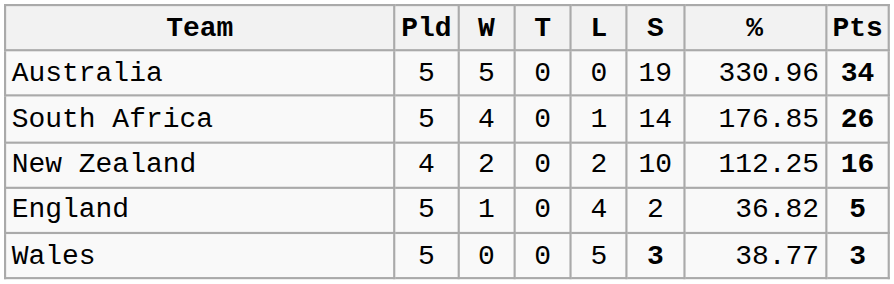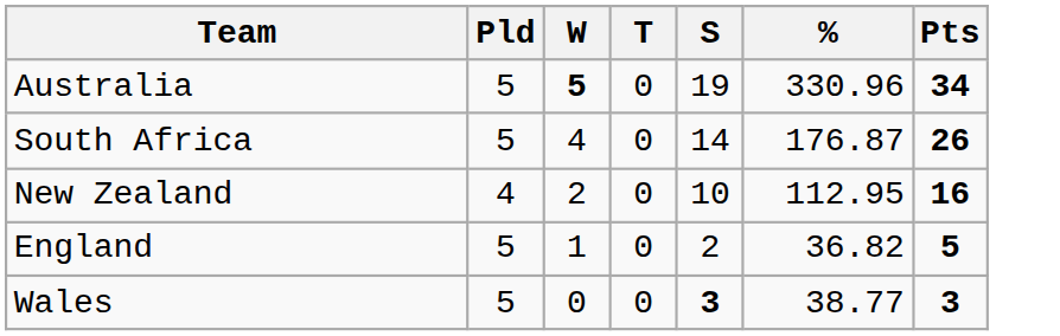 <table class="wikitable" border="1" style="text-align:center;">
 <tr>
 <th width=175>Team</th>
 <th width=20 abbr="Played">Pld</th>
 <th width=20 abbr="Won">W</th>
 <th width=20 abbr="Tied">T</th>
-<th width=20 abbr="Lost">L</th>
 <th width=20 abbr="Skins">S</th>
 <th width=60 abbr="Percentage">%</th>
 <th width=20 abbr="Points">Pts</th>
 </tr>
 <tr style="background:#f9f9f9;">
 <td style="text-align:left;"> Australia</td>
 <td>5</td>
-<td>5</td>
-<td>0</td>
+<td><strong>5</strong></td>
 <td>0</td>
 <td>19</td>
 <td style="text-align:right;">330.96</td>
 <td><strong>34</strong></td>
 </tr>
 <tr style="background:#f9f9f9;">
 <td style="text-align:left;"> South Africa</td>
 <td>5</td>
 <td>4</td>
 <td>0</td>
-<td>1</td>
 <td>14</td>
-<td style="text-align:right;">176.85</td>
+<td style="text-align:right;">176.87</td>
 <td><strong>26</strong></td>
 </tr>
 <tr style="background:#f9f9f9;">
 <td style="text-align:left;"> New Zealand</td>
 <td>4</td>
 <td>2</td>
 <td>0</td>
-<td>2</td>
 <td>10</td>
-<td style="text-align:right;">112.25</td>
+<td style="text-align:right;">112.95</td>
 <td><strong>16</strong></td>
 </tr>
 <tr style="background:#f9f9f9;">
 <td style="text-align:left;"> England</td>
 <td>5</td>
 <td>1</td>
 <td>0</td>
-<td>4</td>
 <td>2</td>
 <td style="text-align:right;">36.82</td>
 <td><strong>5</strong></td>
 </tr>
 <tr style="background:#f9f9f9;">
 <td style="text-align:left;"> Wales</td>
 <td>5</td>
 <td>0</td>
 <td>0</td>
-<td>5</td>
 <td><strong>3</strong></td>
 <td style="text-align:right;">38.77</td>
 <td><strong>3</strong></td>
 </tr>
 </table>
